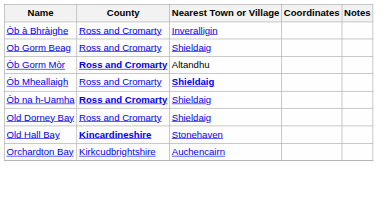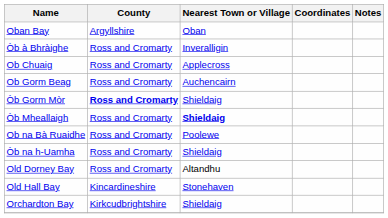 <table class="wikitable sortable" style="table-layout:fixed;background-color:#FEFEFE;font-size:95%;padding:0.30em;line-height:1.35em;">
 <tr>
 <th scope="col">Name</th>
 <th scope="col">County</th>
 <th scope="col">Nearest Town or Village</th>
 <th scope="col">Coordinates</th>
 <th scope="col">Notes</th>
 </tr>
 <tr>
+<td><a href='#'>Oban Bay</a></td>
+<td><a href='#'>Argyllshire</a></td>
+<td><a href='#'>Oban</a></td>
+<td></td>
+<td></td>
+</tr>
+<tr>
 <td><a href='#'>Òb à Bhràighe</a></td>
 <td><a href='#'>Ross and Cromarty</a></td>
 <td><a href='#'>Inveralligin</a></td>
 <td></td>
 <td></td>
 </tr>
 <tr>
+<td><a href='#'>Ob Chuaig</a></td>
+<td><a href='#'>Ross and Cromarty</a></td>
+<td><a href='#'>Applecross</a></td>
+<td></td>
+<td></td>
+</tr>
+<tr>
 <td><a href='#'>Ob Gorm Beag</a></td>
 <td><a href='#'>Ross and Cromarty</a></td>
-<td><a href='#'>Shieldaig</a></td>
+<td><a href='#'>Auchencairn</a></td>
 <td></td>
 <td></td>
 </tr>
 <tr>
 <td><a href='#'>Òb Gorm Mòr</a></td>
 <td><strong><a href='#'>Ross and Cromarty</a></strong></td>
-<td>Altandhu</td>
+<td><a href='#'>Shieldaig</a></td>
 <td></td>
 <td></td>
 </tr>
 <tr>
 <td><a href='#'>Òb Mheallaigh</a></td>
 <td><a href='#'>Ross and Cromarty</a></td>
 <td><strong><a href='#'>Shieldaig</a></strong></td>
 <td></td>
 <td></td>
 </tr>
 <tr>
+<td><a href='#'>Ob na Bà Ruaidhe</a></td>
+<td><a href='#'>Ross and Cromarty</a></td>
+<td><a href='#'>Poolewe</a></td>
+<td></td>
+<td></td>
+</tr>
+<tr>
 <td><a href='#'>Òb na h-Uamha</a></td>
-<td><strong><a href='#'>Ross and Cromarty</a></strong></td>
+<td><a href='#'>Ross and Cromarty</a></td>
 <td><a href='#'>Shieldaig</a></td>
 <td></td>
 <td></td>
 </tr>
 <tr>
 <td><a href='#'>Old Dorney Bay</a></td>
 <td><a href='#'>Ross and Cromarty</a></td>
-<td><a href='#'>Shieldaig</a></td>
+<td>Altandhu</td>
 <td></td>
 <td></td>
 </tr>
 <tr>
 <td><a href='#'>Old Hall Bay</a></td>
-<td><strong><a href='#'>Kincardineshire</a></strong></td>
+<td><a href='#'>Kincardineshire</a></td>
 <td><a href='#'>Stonehaven</a></td>
 <td></td>
 <td></td>
 </tr>
 <tr>
 <td><a href='#'>Orchardton Bay</a></td>
 <td><a href='#'>Kirkcudbrightshire</a></td>
-<td><a href='#'>Auchencairn</a></td>
+<td><a href='#'>Shieldaig</a></td>
 <td></td>
 <td></td>
 </tr>
 <tr>
 </tr>
 </table>
